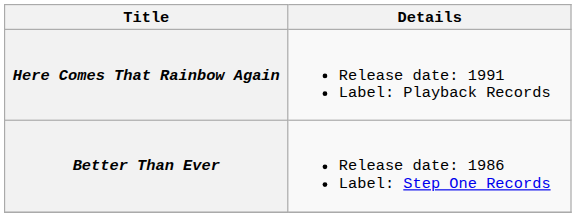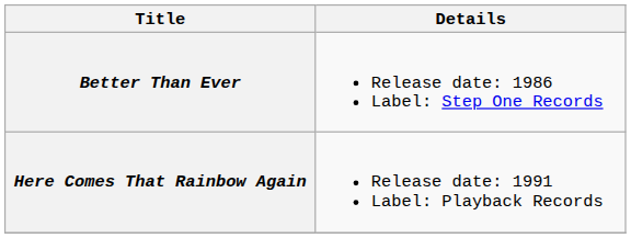 <table class="wikitable plainrowheaders">
 <tr>
 <th style="width:18em;">Title</th>
 <th style="width:18em;">Details</th>
 </tr>
 <tr>
+<th scope="row"><em>Better Than Ever</em></th>
+<td><br><ul><li>Release date: 1986</li><li>Label: <a href='#'>Step One Records</a></li></ul></td>
+</tr>
+<tr>
 <th scope="row"><em>Here Comes That Rainbow Again</em></th>
 <td><br><ul><li>Release date: 1991</li><li>Label: Playback Records</li></ul></td>
 </tr>
 <tr>
-<th scope="row"><em>Better Than Ever</em></th>
-<td><br><ul><li>Release date: 1986</li><li>Label: <a href='#'>Step One Records</a></li></ul></td>
-</tr>
-<tr>
 </tr>
 </table>
